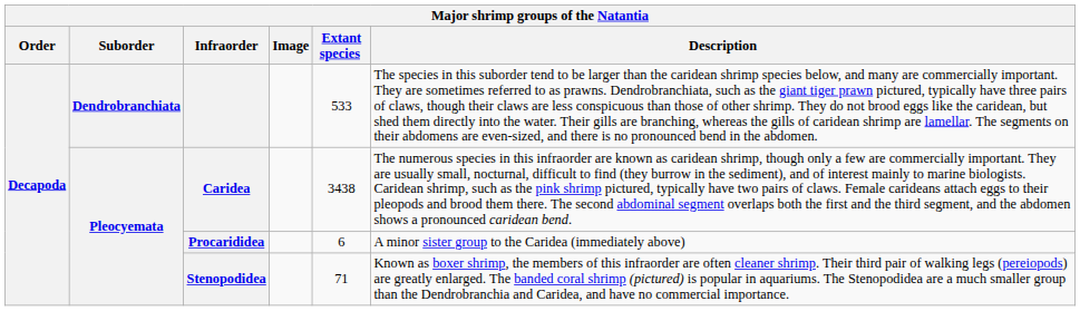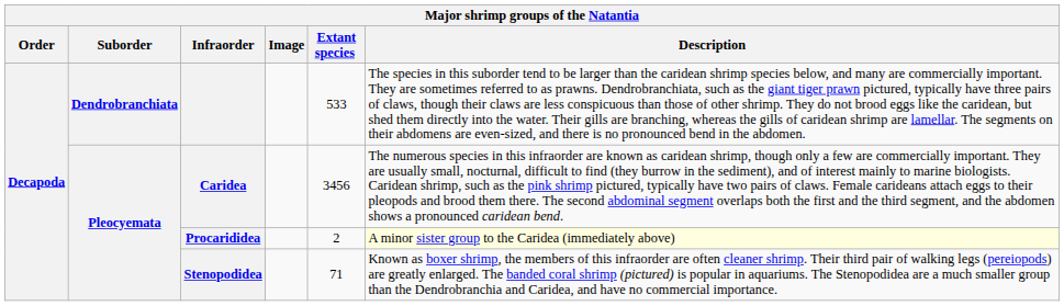 <table class="wikitable">
 <tr>
 <th colspan=6>Major shrimp groups of the <a href='#'>Natantia</a></th>
 </tr>
 <tr>
 <th>Order</th>
 <th>Suborder</th>
 <th>Infraorder</th>
 <th>Image</th>
 <th><a href='#'>Extant species</a> </th>
 <th>Description</th>
 </tr>
 <tr>
 <th rowspan=4><a href='#'>Decapoda</a></th>
 <th><a href='#'>Dendrobranchiata</a></th>
 <th></th>
 <td></td>
 <td align= center>533</td>
 <td valign=top>The species in this suborder tend to be larger than the caridean shrimp species below, and many are commercially important. They are sometimes referred to as prawns. Dendrobranchiata, such as the <a href='#'>giant tiger prawn</a> pictured, typically have three pairs of claws, though their claws are less conspicuous than those of other shrimp. They do not brood eggs like the caridean, but shed them directly into the water. Their gills are branching, whereas the gills of caridean shrimp are <a href='#'>lamellar</a>. The segments on their abdomens are even-sized, and there is no pronounced bend in the abdomen.</td>
 </tr>
 <tr>
 <th rowspan=3><a href='#'>Pleocyemata</a></th>
 <th><a href='#'>Caridea</a></th>
 <td></td>
-<td align= center>3438</td>
+<td align= center>3456</td>
 <td valign=top>The numerous species in this infraorder are known as caridean shrimp, though only a few are commercially important. They are usually small, nocturnal, difficult to find (they burrow in the sediment), and of interest mainly to marine biologists. Caridean shrimp, such as the <a href='#'>pink shrimp</a> pictured, typically have two pairs of claws. Female carideans attach eggs to their pleopods and brood them there. The second <a href='#'>abdominal segment</a> overlaps both the first and the third segment, and the abdomen shows a pronounced <em>caridean bend</em>.</td>
 </tr>
 <tr>
 <th><a href='#'>Procarididea</a></th>
 <td></td>
-<td align= center>6</td>
-<td valign=top>A minor <a href='#'>sister group</a> to the Caridea (immediately above)</td>
+<td align= center>2</td>
+<td valign=top style="background: lightyellow;">A minor <a href='#'>sister group</a> to the Caridea (immediately above)</td>
 </tr>
 <tr>
 <th><a href='#'>Stenopodidea</a></th>
 <td></td>
 <td align= center>71</td>
 <td valign=top>Known as <a href='#'>boxer shrimp</a>, the members of this infraorder are often <a href='#'>cleaner shrimp</a>. Their third pair of walking legs (<a href='#'>pereiopods</a>) are greatly enlarged. The <a href='#'>banded coral shrimp</a> <em>(pictured)</em> is popular in aquariums. The Stenopodidea are a much smaller group than the Dendrobranchia and Caridea, and have no commercial importance.</td>
 </tr>
 </table>
